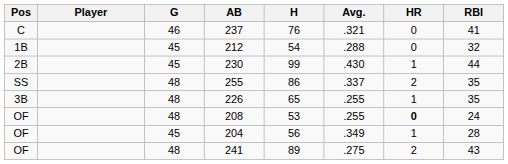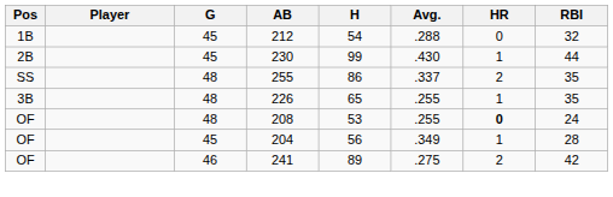 <table class="wikitable sortable">
 <tr>
 <th bgcolor="#DDDDFF" width="5%">Pos</th>
 <th bgcolor="#DDDDFF" width="16%">Player</th>
 <th bgcolor="#DDDDFF" width="9%">G</th>
 <th bgcolor="#DDDDFF" width="9%">AB</th>
 <th bgcolor="#DDDDFF" width="9%">H</th>
 <th bgcolor="#DDDDFF" width="9%">Avg.</th>
 <th bgcolor="#DDDDFF" width="9%">HR</th>
 <th bgcolor="#DDDDFF" width="9%">RBI</th>
-</tr>
-<tr align="center">
-<td>C</td>
-<td></td>
-<td>46</td>
-<td>237</td>
-<td>76</td>
-<td>.321</td>
-<td>0</td>
-<td>41</td>
 </tr>
 <tr align="center">
 <td>1B</td>
 <td></td>
 <td>45</td>
 <td>212</td>
 <td>54</td>
 <td>.288</td>
 <td>0</td>
 <td>32</td>
 </tr>
 <tr align="center">
 <td>2B</td>
 <td></td>
 <td>45</td>
 <td>230</td>
 <td>99</td>
 <td>.430</td>
 <td>1</td>
 <td>44</td>
 </tr>
 <tr align="center">
 <td>SS</td>
 <td></td>
 <td>48</td>
 <td>255</td>
 <td>86</td>
 <td>.337</td>
 <td>2</td>
 <td>35</td>
 </tr>
 <tr align="center">
 <td>3B</td>
 <td></td>
 <td>48</td>
 <td>226</td>
 <td>65</td>
 <td>.255</td>
 <td>1</td>
 <td>35</td>
 </tr>
 <tr align="center">
 <td>OF</td>
 <td></td>
 <td>48</td>
 <td>208</td>
 <td>53</td>
 <td>.255</td>
 <td><strong>0</strong></td>
 <td>24</td>
 </tr>
 <tr align="center">
 <td>OF</td>
 <td></td>
 <td>45</td>
 <td>204</td>
 <td>56</td>
 <td>.349</td>
 <td>1</td>
 <td>28</td>
 </tr>
 <tr align="center">
 <td>OF</td>
 <td></td>
-<td>48</td>
+<td>46</td>
 <td>241</td>
 <td>89</td>
 <td>.275</td>
 <td>2</td>
-<td>43</td>
+<td>42</td>
 </tr>
 </table>
